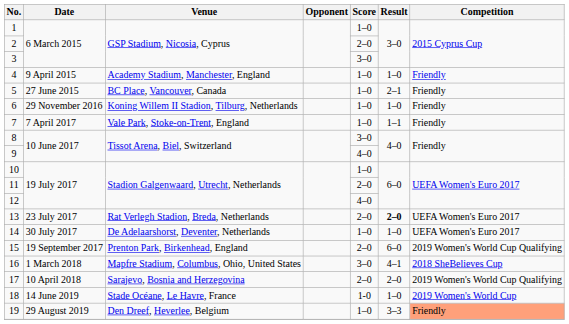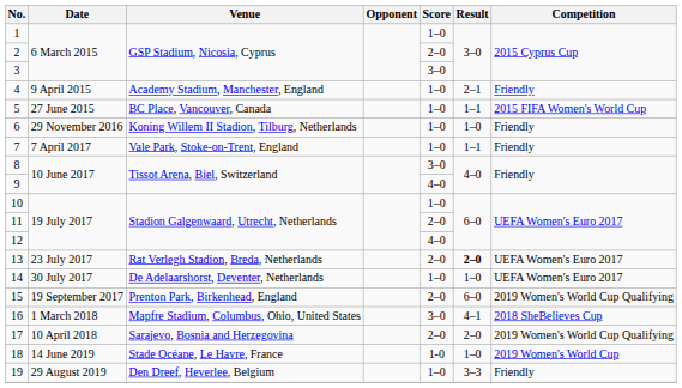 <table class="wikitable sortable">
 <tr>
 <th scope="col">No.</th>
 <th scope="col">Date</th>
 <th scope="col">Venue</th>
 <th scope="col">Opponent</th>
 <th scope="col">Score</th>
 <th scope="col">Result</th>
 <th scope="col">Competition</th>
 </tr>
 <tr>
 <td align="center">1</td>
 <td rowspan="3">6 March 2015</td>
 <td rowspan="3"><a href='#'>GSP Stadium</a>, <a href='#'>Nicosia</a>, Cyprus</td>
 <td rowspan="3"></td>
 <td align="center">1–0</td>
 <td rowspan="3" style="text-align:center">3–0</td>
 <td rowspan="3"><a href='#'>2015 Cyprus Cup</a></td>
 </tr>
 <tr>
 <td align="center">2</td>
 <td align="center">2–0</td>
 </tr>
 <tr>
 <td align="center">3</td>
 <td align="center">3–0</td>
 </tr>
 <tr>
 <td align="center">4</td>
 <td>9 April 2015</td>
 <td><a href='#'>Academy Stadium</a>, <a href='#'>Manchester</a>, England</td>
 <td></td>
 <td align="center">1–0</td>
-<td align="center">1–0</td>
+<td align="center">2–1</td>
 <td><a href='#'>Friendly</a></td>
 </tr>
 <tr>
 <td align="center">5</td>
 <td>27 June 2015</td>
 <td><a href='#'>BC Place</a>, <a href='#'>Vancouver</a>, Canada</td>
 <td></td>
 <td align="center">1–0</td>
-<td align="center">2–1</td>
-<td>Friendly</td>
+<td align="center">1–1</td>
+<td><a href='#'>2015 FIFA Women's World Cup</a></td>
 </tr>
 <tr>
 <td align="center">6</td>
 <td>29 November 2016</td>
 <td><a href='#'>Koning Willem II Stadion</a>, <a href='#'>Tilburg</a>, Netherlands</td>
 <td></td>
 <td align="center">1–0</td>
 <td align="center">1–0</td>
 <td>Friendly</td>
 </tr>
 <tr>
 <td align="center">7</td>
 <td>7 April 2017</td>
 <td><a href='#'>Vale Park</a>, <a href='#'>Stoke-on-Trent</a>, England</td>
 <td></td>
 <td align="center">1–0</td>
 <td align="center">1–1</td>
 <td>Friendly</td>
 </tr>
 <tr>
 <td align="center">8</td>
 <td rowspan="2">10 June 2017</td>
 <td rowspan="2"><a href='#'>Tissot Arena</a>, <a href='#'>Biel</a>, Switzerland</td>
 <td rowspan="2"></td>
 <td align="center">3–0</td>
 <td rowspan="2" style="text-align:center">4–0</td>
 <td rowspan="2">Friendly</td>
 </tr>
 <tr>
 <td align="center">9</td>
 <td align="center">4–0</td>
 </tr>
 <tr>
 <td align="center">10</td>
 <td rowspan="3">19 July 2017</td>
 <td rowspan="3"><a href='#'>Stadion Galgenwaard</a>, <a href='#'>Utrecht</a>, Netherlands</td>
 <td rowspan="3"></td>
 <td align="center">1–0</td>
 <td rowspan="3"  style="text-align:center">6–0</td>
 <td rowspan="3"><a href='#'>UEFA Women's Euro 2017</a></td>
 </tr>
 <tr>
 <td align="center">11</td>
 <td align="center">2–0</td>
 </tr>
 <tr>
 <td align="center">12</td>
 <td align="center">4–0</td>
 </tr>
 <tr>
 <td align="center">13</td>
 <td>23 July 2017</td>
 <td><a href='#'>Rat Verlegh Stadion</a>, <a href='#'>Breda</a>, Netherlands</td>
 <td></td>
 <td align="center">2–0</td>
 <td align="center"><strong>2–0</strong></td>
 <td>UEFA Women's Euro 2017</td>
 </tr>
 <tr>
 <td align="center">14</td>
 <td>30 July 2017</td>
 <td><a href='#'>De Adelaarshorst</a>, <a href='#'>Deventer</a>, Netherlands</td>
 <td></td>
 <td align="center">1–0</td>
 <td align="center">1–0</td>
 <td>UEFA Women's Euro 2017</td>
 </tr>
 <tr>
 <td align="center">15</td>
 <td>19 September 2017</td>
 <td><a href='#'>Prenton Park</a>, <a href='#'>Birkenhead</a>, England</td>
 <td></td>
 <td align="center">2–0</td>
 <td align="center">6–0</td>
 <td>2019 Women's World Cup Qualifying</td>
 </tr>
 <tr>
 <td align="center">16</td>
 <td>1 March 2018</td>
 <td><a href='#'>Mapfre Stadium</a>, <a href='#'>Columbus</a>, Ohio, United States</td>
 <td></td>
 <td align="center">3–0</td>
 <td align="center">4–1</td>
 <td><a href='#'>2018 SheBelieves Cup</a></td>
 </tr>
 <tr>
 <td align="center">17</td>
 <td>10 April 2018</td>
 <td><a href='#'>Sarajevo</a>, <a href='#'>Bosnia and Herzegovina</a></td>
 <td></td>
 <td align="center">2–0</td>
 <td align="center">2–0</td>
 <td>2019 Women's World Cup Qualifying</td>
 </tr>
 <tr>
 <td align="center">18</td>
 <td>14 June 2019</td>
 <td><a href='#'>Stade Océane</a>, <a href='#'>Le Havre</a>, France</td>
 <td></td>
 <td align="center">1-0</td>
 <td align="center">1–0</td>
 <td><a href='#'>2019 Women's World Cup</a></td>
 </tr>
 <tr>
 <td align="center">19</td>
 <td>29 August 2019</td>
 <td><a href='#'>Den Dreef</a>, <a href='#'>Heverlee</a>, Belgium</td>
 <td></td>
 <td align="center">1–0</td>
 <td align="center">3–3</td>
-<td style="background: lightsalmon;">Friendly</td>
+<td>Friendly</td>
 </tr>
 <tr>
 </tr>
 </table>
